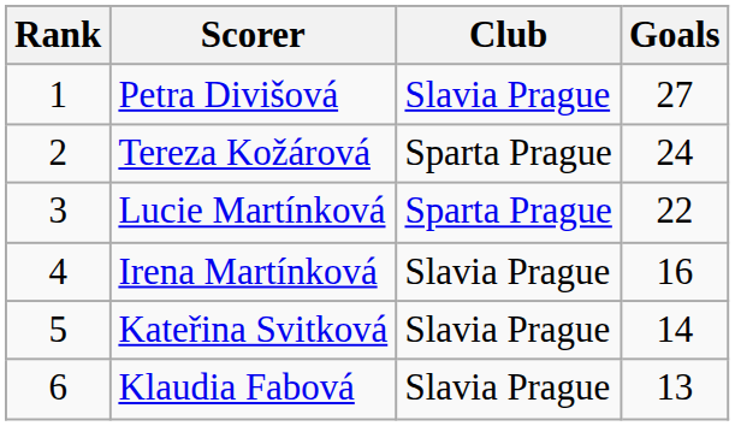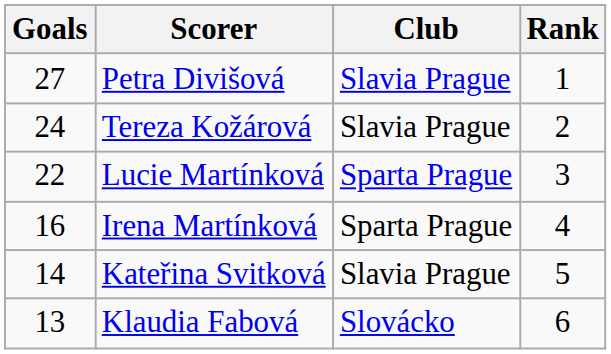 <table class="wikitable" style="text-align:center">
 <tr>
-<th>Rank</th>
+<th>Goals</th>
 <th>Scorer</th>
 <th>Club</th>
-<th>Goals</th>
+<th>Rank</th>
 </tr>
 <tr>
-<td>1</td>
+<td>27</td>
 <td align="left"> <a href='#'>Petra Divišová</a></td>
 <td align="left"><a href='#'>Slavia Prague</a></td>
-<td>27</td>
+<td>1</td>
 </tr>
 <tr>
+<td>24</td>
+<td align="left"> <a href='#'>Tereza Kožárová</a></td>
+<td align="left">Slavia Prague</td>
 <td>2</td>
-<td align="left"> <a href='#'>Tereza Kožárová</a></td>
-<td align="left">Sparta Prague</td>
-<td>24</td>
 </tr>
 <tr>
-<td>3</td>
+<td>22</td>
 <td align="left"> <a href='#'>Lucie Martínková</a></td>
 <td align="left"><a href='#'>Sparta Prague</a></td>
-<td>22</td>
+<td>3</td>
 </tr>
 <tr>
+<td>16</td>
+<td align="left"> <a href='#'>Irena Martínková</a></td>
+<td align="left">Sparta Prague</td>
 <td>4</td>
-<td align="left"> <a href='#'>Irena Martínková</a></td>
-<td align="left">Slavia Prague</td>
-<td>16</td>
 </tr>
 <tr>
-<td>5</td>
+<td>14</td>
 <td align="left"> <a href='#'>Kateřina Svitková</a></td>
 <td align="left">Slavia Prague</td>
-<td>14</td>
+<td>5</td>
 </tr>
 <tr>
+<td>13</td>
+<td align="left"> <a href='#'>Klaudia Fabová</a></td>
+<td align="left"><a href='#'>Slovácko</a></td>
 <td>6</td>
-<td align="left"> <a href='#'>Klaudia Fabová</a></td>
-<td align="left">Slavia Prague</td>
-<td>13</td>
 </tr>
 </table>
